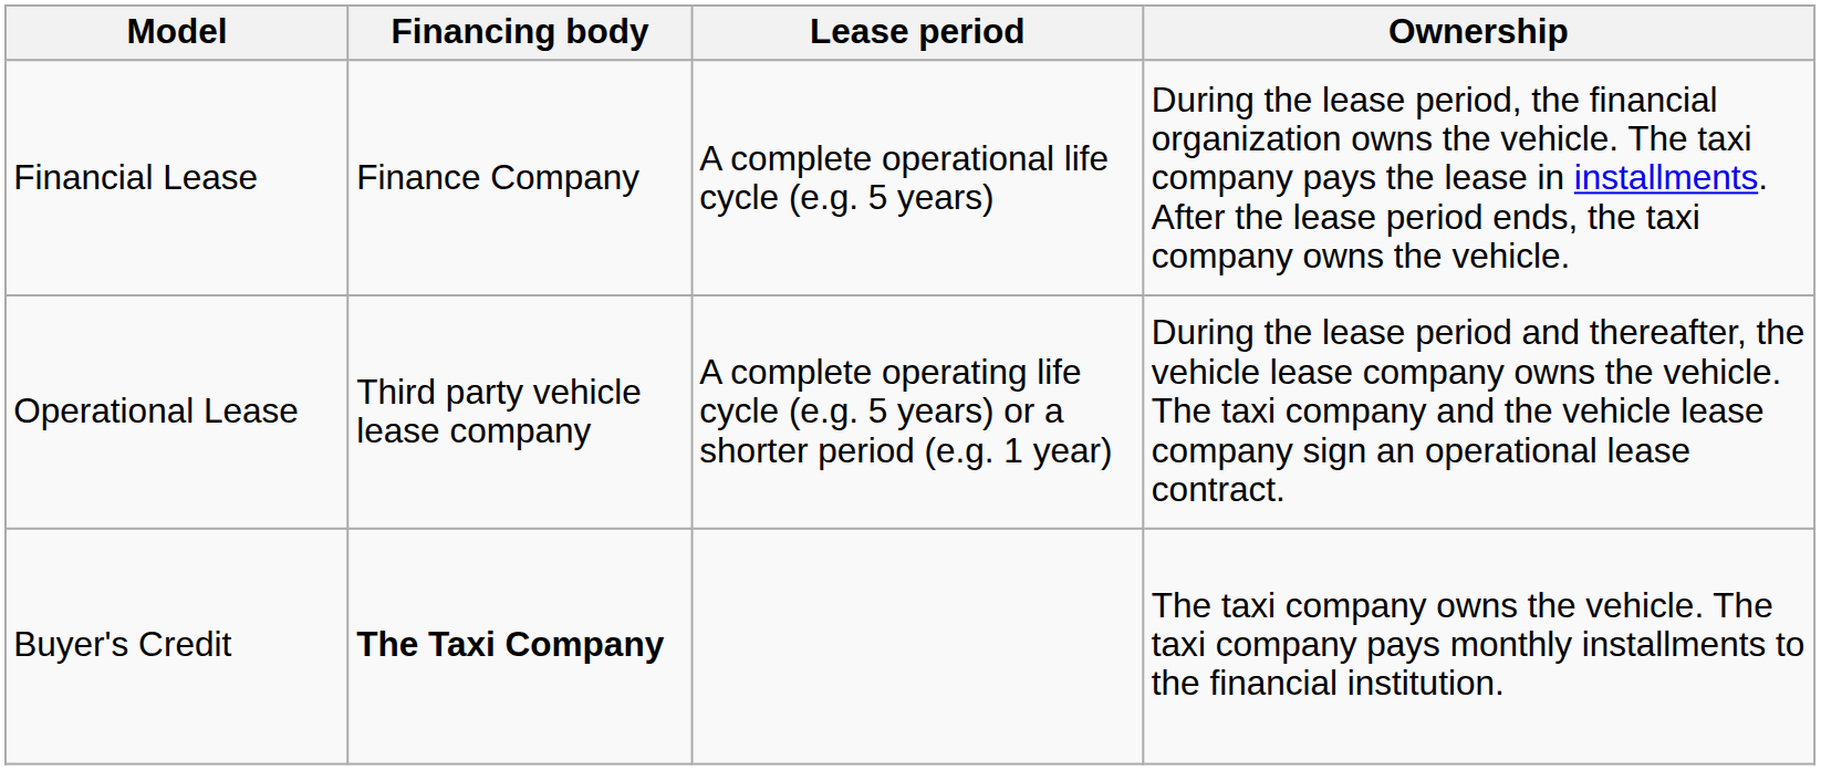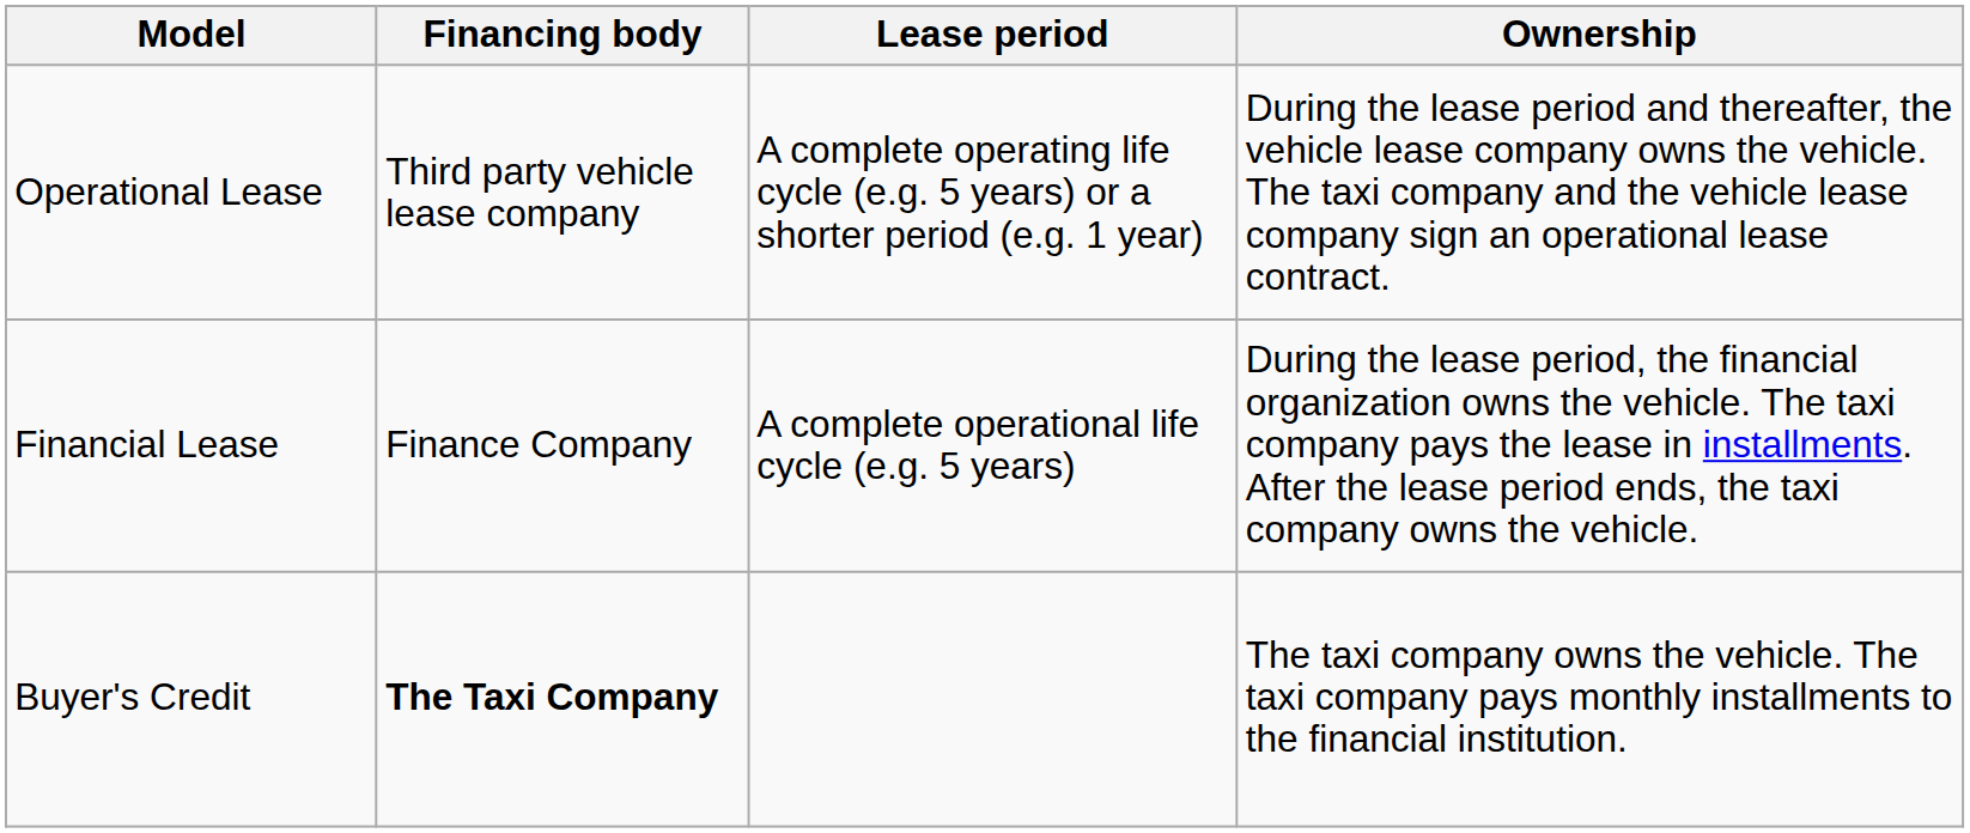 <table class="wikitable">
 <tr>
 <th width="150px">Model</th>
 <th width="150px">Financing body</th>
 <th width="200px">Lease period</th>
 <th width="300px">Ownership</th>
 </tr>
 <tr>
+<td height="100px">Operational Lease</td>
+<td>Third party vehicle lease company</td>
+<td>A complete operating life cycle (e.g. 5 years) or a shorter period (e.g. 1 year)</td>
+<td>During the lease period and thereafter, the vehicle lease company owns the vehicle. The taxi company and the vehicle lease company sign an operational lease contract.</td>
+</tr>
+<tr>
 <td height="100px">Financial Lease</td>
 <td>Finance Company</td>
 <td>A complete operational life cycle (e.g. 5 years)</td>
 <td>During the lease period, the financial organization owns the vehicle. The taxi company pays the lease in <a href='#'>installments</a>. After the lease period ends, the taxi company owns the vehicle.</td>
-</tr>
-<tr>
-<td height="100px">Operational Lease</td>
-<td>Third party vehicle lease company</td>
-<td>A complete operating life cycle (e.g. 5 years) or a shorter period (e.g. 1 year)</td>
-<td>During the lease period and thereafter, the vehicle lease company owns the vehicle. The taxi company and the vehicle lease company sign an operational lease contract.</td>
 </tr>
 <tr>
 <td height="100px">Buyer's Credit</td>
 <td><strong>The Taxi Company</strong></td>
 <td></td>
 <td>The taxi company owns the vehicle. The taxi company pays monthly installments to the financial institution.</td>
 </tr>
 </table>
